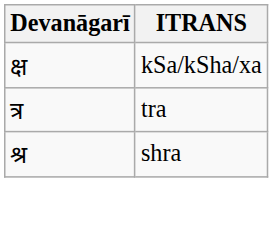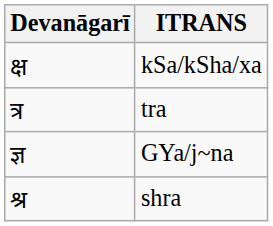 <table class="wikitable">
 <tr>
 <th>Devanāgarī</th>
 <th>ITRANS</th>
 </tr>
 <tr>
 <td>क्ष</td>
 <td>kSa/kSha/xa</td>
 </tr>
 <tr>
 <td>त्र</td>
 <td>tra</td>
 </tr>
 <tr>
+<td>ज्ञ</td>
+<td>GYa/j~na</td>
+</tr>
+<tr>
 <td>श्र</td>
 <td>shra</td>
 </tr>
 </table>
